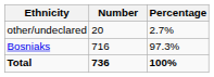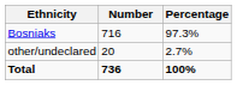 <table class="wikitable">
 <tr>
 <th width="100px">Ethnicity</th>
 <th width="80px">Number</th>
 <th width="80px">Percentage</th>
 </tr>
 <tr>
+<td><a href='#'>Bosniaks</a></td>
+<td>716</td>
+<td>97.3%</td>
+</tr>
+<tr>
 <td>other/undeclared</td>
 <td>20</td>
 <td>2.7%</td>
-</tr>
-<tr>
-<td><a href='#'>Bosniaks</a></td>
-<td>716</td>
-<td>97.3%</td>
 </tr>
 <tr>
 <td><strong>Total</strong></td>
 <td><strong>736</strong></td>
 <td><strong>100%</strong></td>
 </tr>
 </table>
